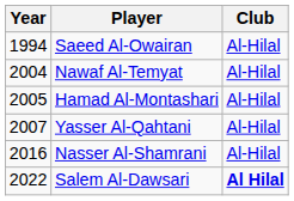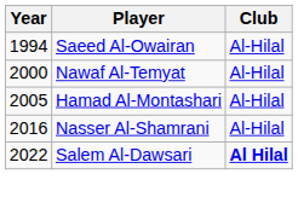 <table class="wikitable">
 <tr>
 <th>Year</th>
 <th>Player</th>
 <th>Club</th>
 </tr>
 <tr>
 <td>1994</td>
 <td><a href='#'>Saeed Al-Owairan</a></td>
 <td><a href='#'>Al-Hilal</a></td>
 </tr>
 <tr>
-<td>2004</td>
+<td>2000</td>
 <td><a href='#'>Nawaf Al-Temyat</a></td>
 <td><a href='#'>Al-Hilal</a></td>
 </tr>
 <tr>
 <td>2005</td>
 <td><a href='#'>Hamad Al-Montashari</a></td>
-<td><a href='#'>Al-Hilal</a></td>
-</tr>
-<tr>
-<td>2007</td>
-<td><a href='#'>Yasser Al-Qahtani</a></td>
 <td><a href='#'>Al-Hilal</a></td>
 </tr>
 <tr>
 <td>2016</td>
 <td><a href='#'>Nasser Al-Shamrani</a></td>
 <td><a href='#'>Al-Hilal</a></td>
 </tr>
 <tr>
 <td>2022</td>
 <td><a href='#'>Salem Al-Dawsari</a></td>
 <td><strong><a href='#'>Al Hilal</a></strong></td>
 </tr>
 </table>
